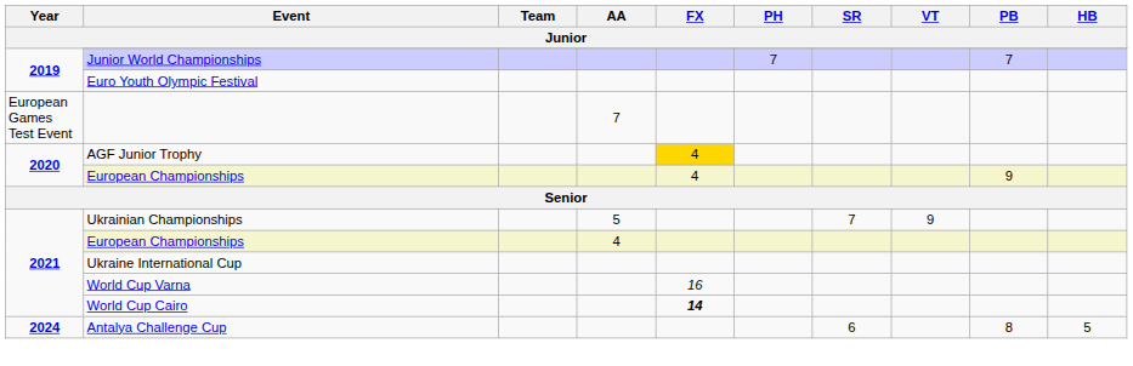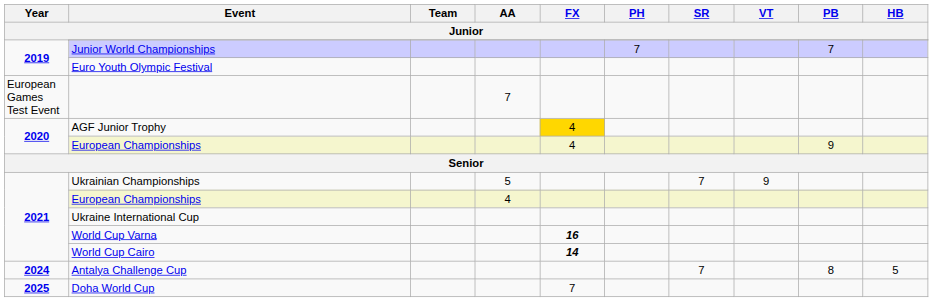 <table class="wikitable sortable" style="text-align:center; font-size:95%;">
 <tr>
 <th width=7% class=unsortable>Year</th>
 <th width=37% class=unsortable>Event</th>
 <th width=7% class=unsortable>Team</th>
 <th width=7% class=unsortable>AA</th>
 <th width=7% class=unsortable><a href='#'>FX</a></th>
 <th width=7% class=unsortable><a href='#'>PH</a></th>
 <th width=7% class=unsortable><a href='#'>SR</a></th>
 <th width=7% class=unsortable><a href='#'>VT</a></th>
 <th width=7% class=unsortable><a href='#'>PB</a></th>
 <th width=7% class=unsortable><a href='#'>HB</a></th>
 </tr>
 <tr>
 <th colspan="10"><strong>Junior</strong></th>
 </tr>
 <tr>
 <td rowspan="4"><strong><a href='#'>2019</a></strong></td>
 </tr>
 <tr>
 </tr>
 <tr bgcolor=#CCCCFF>
 <td align=left><a href='#'>Junior World Championships</a></td>
 <td></td>
 <td></td>
 <td></td>
 <td>7</td>
 <td></td>
 <td></td>
 <td>7</td>
 <td></td>
 </tr>
 <tr>
 <td align=left><a href='#'>Euro Youth Olympic Festival</a></td>
 <td></td>
 <td></td>
 <td></td>
 <td></td>
 <td></td>
 <td></td>
 <td></td>
 <td></td>
 </tr>
 <tr>
 <td align=left>European Games Test Event</td>
 <td></td>
 <td></td>
 <td>7</td>
 <td></td>
 <td></td>
 <td></td>
 <td></td>
 <td></td>
 </tr>
 <tr>
 <td rowspan="2"><strong><a href='#'>2020</a></strong></td>
 <td align=left>AGF Junior Trophy</td>
 <td></td>
 <td></td>
 <td style="background: gold;">4</td>
 <td></td>
 <td></td>
 <td></td>
 <td></td>
 <td></td>
 </tr>
 <tr bgcolor=#F5F6CE>
 <td align=left><a href='#'>European Championships</a></td>
 <td></td>
 <td></td>
 <td>4</td>
 <td></td>
 <td></td>
 <td></td>
 <td>9</td>
 <td></td>
 </tr>
 <tr>
 <th colspan="10"><strong>Senior</strong></th>
 </tr>
 <tr>
 <td rowspan="5" align=center><strong><a href='#'>2021</a></strong></td>
 <td align=left>Ukrainian Championships</td>
 <td></td>
 <td>5</td>
 <td></td>
 <td></td>
 <td>7</td>
 <td>9</td>
 <td></td>
 <td></td>
 </tr>
 <tr bgcolor=#F5F6CE>
 <td align=left><a href='#'>European Championships</a></td>
 <td></td>
 <td>4</td>
 <td></td>
 <td></td>
 <td></td>
 <td></td>
 <td></td>
 <td></td>
 </tr>
 <tr>
 <td align=left>Ukraine International Cup</td>
 <td></td>
 <td></td>
 <td></td>
 <td></td>
 <td></td>
 <td></td>
 <td></td>
 <td></td>
 </tr>
 <tr>
 <td align=left><a href='#'>World Cup Varna</a></td>
 <td></td>
 <td></td>
-<td><em>16</em></td>
+<td><strong><em>16</em></strong></td>
 <td></td>
 <td></td>
 <td></td>
 <td></td>
 <td></td>
 </tr>
 <tr>
 <td align=left><a href='#'>World Cup Cairo</a></td>
 <td></td>
 <td></td>
 <td><strong><em>14</em></strong></td>
 <td></td>
 <td></td>
 <td></td>
 <td></td>
 <td></td>
 </tr>
 <tr>
 <td rowspan="1"><strong><a href='#'>2024</a></strong></td>
 <td align=left><a href='#'>Antalya Challenge Cup</a></td>
 <td></td>
 <td></td>
 <td></td>
 <td></td>
-<td>6</td>
+<td>7</td>
 <td></td>
 <td>8</td>
 <td>5</td>
 </tr>
+<tr>
+<td rowspan="1"><strong><a href='#'>2025</a></strong></td>
+<td align=left><a href='#'>Doha World Cup</a></td>
+<td></td>
+<td></td>
+<td>7</td>
+<td></td>
+<td></td>
+<td></td>
+<td></td>
+<td></td>
+</tr>
 </table>
